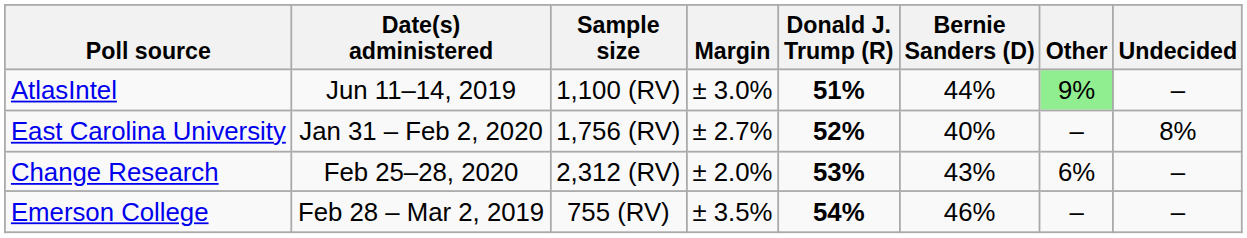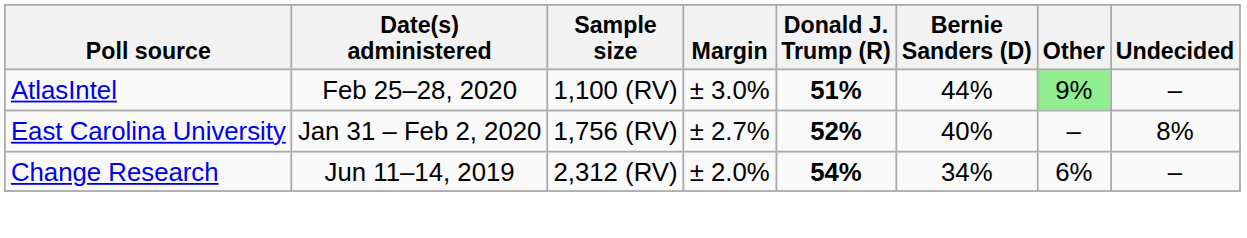 <table class="wikitable" style="font-size:90%;text-align:center;">
 <tr valign=bottom style="font-size:90%;">
 <th>Poll source</th>
 <th>Date(s)<br>administered</th>
 <th>Sample<br>size</th>
 <th>Margin<br></th>
 <th>Donald J.<br>Trump (R)</th>
 <th>Bernie<br>Sanders (D)</th>
 <th>Other</th>
 <th>Undecided</th>
 </tr>
 <tr>
 <td style="text-align:left;"><a href='#'>AtlasIntel</a></td>
-<td>Jun 11–14, 2019</td>
+<td>Feb 25–28, 2020</td>
 <td>1,100 (RV)</td>
 <td>± 3.0%</td>
 <td><strong>51%</strong></td>
 <td>44%</td>
 <td style="background: lightgreen;">9%</td>
 <td>–</td>
 </tr>
 <tr>
 <td style="text-align:left;"><a href='#'>East Carolina University</a></td>
 <td>Jan 31 – Feb 2, 2020</td>
 <td>1,756 (RV)</td>
 <td>± 2.7%</td>
 <td><strong>52%</strong></td>
 <td>40%</td>
 <td>–</td>
 <td>8%</td>
 </tr>
 <tr>
 <td style="text-align:left;"><a href='#'>Change Research</a></td>
-<td>Feb 25–28, 2020</td>
+<td>Jun 11–14, 2019</td>
 <td>2,312 (RV)</td>
 <td>± 2.0%</td>
-<td><strong>53%</strong></td>
-<td>43%</td>
+<td><strong>54%</strong></td>
+<td>34%</td>
 <td>6%</td>
 <td>–</td>
 </tr>
-<tr>
-<td style="text-align:left;"><a href='#'>Emerson College</a></td>
-<td>Feb 28 – Mar 2, 2019</td>
-<td>755 (RV)</td>
-<td>± 3.5%</td>
-<td><strong>54%</strong></td>
-<td>46%</td>
-<td>–</td>
-<td>–</td>
-</tr>
 </table>
